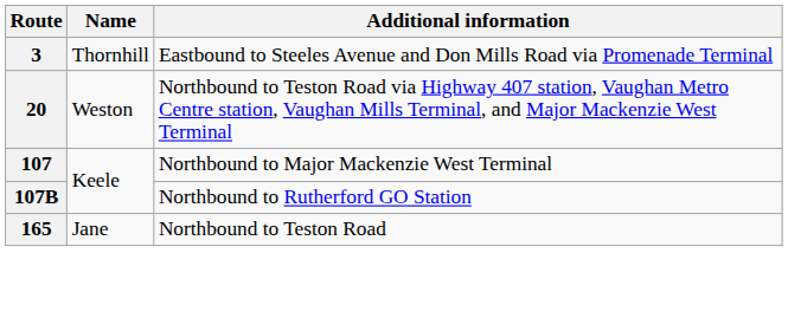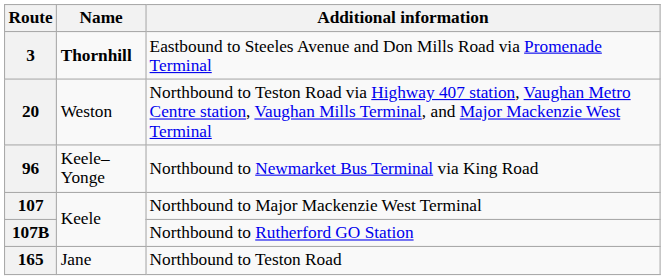 <table class="wikitable">
 <tr>
 <th>Route</th>
 <th>Name</th>
 <th>Additional information</th>
 </tr>
 <tr>
 <th>3</th>
-<td>Thornhill</td>
+<td><strong>Thornhill</strong></td>
 <td>Eastbound to Steeles Avenue and Don Mills Road via <a href='#'>Promenade Terminal</a></td>
 </tr>
 <tr>
 <th>20</th>
 <td>Weston</td>
 <td>Northbound to Teston Road via <a href='#'>Highway 407 station</a>, <a href='#'>Vaughan Metro Centre station</a>, <a href='#'>Vaughan Mills Terminal</a>, and <a href='#'>Major Mackenzie West Terminal</a></td>
+</tr>
+<tr>
+<th>96</th>
+<td>Keele–Yonge</td>
+<td>Northbound to <a href='#'>Newmarket Bus Terminal</a> via King Road</td>
 </tr>
 <tr>
 <th>107</th>
 <td rowspan="2">Keele</td>
 <td>Northbound to Major Mackenzie West Terminal</td>
 </tr>
 <tr>
 <th>107B</th>
 <td>Northbound to <a href='#'>Rutherford GO Station</a><br></td>
 </tr>
 <tr>
 <th>165</th>
 <td>Jane</td>
 <td>Northbound to Teston Road</td>
 </tr>
 </table>
